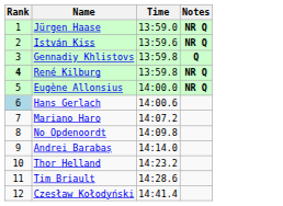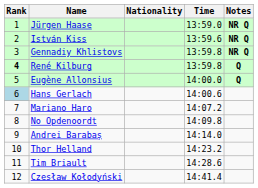 <table class="wikitable sortable" style="text-align:center">
 <tr>
 <th>Rank</th>
 <th>Name</th>
+<th>Nationality</th>
 <th>Time</th>
 <th>Notes</th>
 </tr>
 <tr bgcolor=ccffcc>
 <td>1</td>
 <td align=left><a href='#'>Jürgen Haase</a></td>
+<td align=left></td>
 <td>13:59.0</td>
 <td><strong>NR Q</strong></td>
 </tr>
 <tr bgcolor=ccffcc>
 <td>2</td>
 <td align=left><a href='#'>István Kiss</a></td>
+<td align=left></td>
 <td>13:59.6</td>
 <td><strong>NR Q</strong></td>
 </tr>
 <tr bgcolor=ccffcc>
 <td>3</td>
 <td align=left><a href='#'>Gennadiy Khlistovs</a></td>
+<td align=left></td>
+<td>13:59.8</td>
+<td><strong>NR Q</strong></td>
+</tr>
+<tr bgcolor=ccffcc>
+<td><strong>4</strong></td>
+<td align=left><a href='#'>René Kilburg</a></td>
+<td align=left></td>
 <td>13:59.8</td>
 <td><strong>Q</strong></td>
 </tr>
 <tr bgcolor=ccffcc>
-<td><strong>4</strong></td>
-<td align=left><a href='#'>René Kilburg</a></td>
-<td>13:59.8</td>
-<td><strong>NR Q</strong></td>
-</tr>
-<tr bgcolor=ccffcc>
 <td>5</td>
 <td align=left><a href='#'>Eugène Allonsius</a></td>
+<td align=left></td>
 <td>14:00.0</td>
-<td><strong>NR Q</strong></td>
+<td><strong>Q</strong></td>
 </tr>
 <tr>
 <td style="background: lightblue;">6</td>
 <td align=left><a href='#'>Hans Gerlach</a></td>
+<td align=left></td>
 <td>14:00.6</td>
 <td></td>
 </tr>
 <tr>
 <td>7</td>
 <td align=left><a href='#'>Mariano Haro</a></td>
+<td align=left></td>
 <td>14:07.2</td>
 <td></td>
 </tr>
 <tr>
 <td>8</td>
 <td align=left><a href='#'>No Opdenoordt</a></td>
+<td align=left></td>
 <td>14:09.8</td>
 <td></td>
 </tr>
 <tr>
 <td>9</td>
 <td align=left><a href='#'>Andrei Barabaș</a></td>
+<td align=left></td>
 <td>14:14.0</td>
 <td></td>
 </tr>
 <tr>
 <td>10</td>
 <td align=left><a href='#'>Thor Helland</a></td>
+<td align=left></td>
 <td>14:23.2</td>
 <td></td>
 </tr>
 <tr>
 <td>11</td>
 <td align=left><a href='#'>Tim Briault</a></td>
+<td align=left></td>
 <td>14:28.6</td>
 <td></td>
 </tr>
 <tr>
 <td>12</td>
 <td align=left><a href='#'>Czesław Kołodyński</a></td>
+<td align=left></td>
 <td>14:41.4</td>
 <td></td>
 </tr>
 </table>
